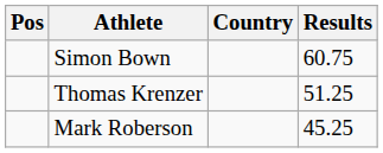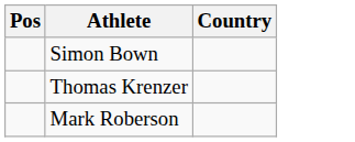 <table class="wikitable wikble">
 <tr>
 <th>Pos</th>
 <th>Athlete</th>
 <th>Country</th>
-<th>Results</th>
 </tr>
 <tr>
 <td align="center"></td>
 <td>Simon Bown</td>
 <td></td>
-<td>60.75</td>
 </tr>
 <tr>
 <td align="center"></td>
 <td>Thomas Krenzer</td>
 <td></td>
-<td>51.25</td>
 </tr>
 <tr>
 <td align="center"></td>
 <td>Mark Roberson</td>
 <td></td>
-<td>45.25</td>
 </tr>
 </table>
